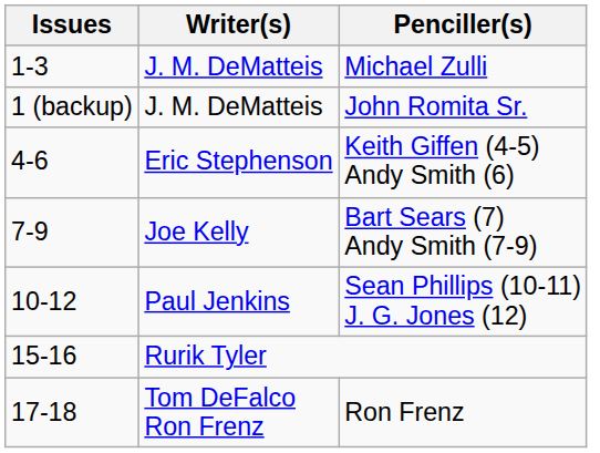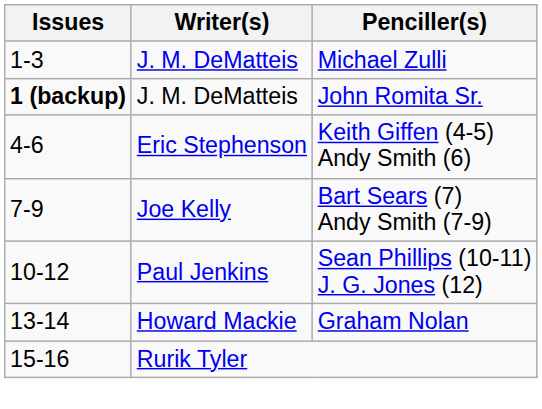 <table class="wikitable">
 <tr>
 <th>Issues</th>
 <th>Writer(s)</th>
 <th>Penciller(s)</th>
 </tr>
 <tr>
 <td>1-3</td>
 <td><a href='#'>J. M. DeMatteis</a></td>
 <td><a href='#'>Michael Zulli</a></td>
 </tr>
 <tr>
-<td>1 (backup)</td>
+<td><strong>1 (backup)</strong></td>
 <td>J. M. DeMatteis</td>
 <td><a href='#'>John Romita Sr.</a></td>
 </tr>
 <tr>
 <td>4-6</td>
 <td><a href='#'>Eric Stephenson</a></td>
 <td><a href='#'>Keith Giffen</a> (4-5)<br>Andy Smith (6)</td>
 </tr>
 <tr>
 <td>7-9</td>
 <td><a href='#'>Joe Kelly</a></td>
 <td><a href='#'>Bart Sears</a> (7)<br>Andy Smith (7-9)</td>
 </tr>
 <tr>
 <td>10-12</td>
 <td><a href='#'>Paul Jenkins</a></td>
 <td><a href='#'>Sean Phillips</a> (10-11)<br><a href='#'>J. G. Jones</a> (12)</td>
 </tr>
 <tr>
+<td>13-14</td>
+<td><a href='#'>Howard Mackie</a></td>
+<td><a href='#'>Graham Nolan</a></td>
+</tr>
+<tr>
 <td>15-16</td>
 <td colspan="2"><a href='#'>Rurik Tyler</a></td>
 </tr>
-<tr>
-<td>17-18</td>
-<td><a href='#'>Tom DeFalco</a><br><a href='#'>Ron Frenz</a></td>
-<td>Ron Frenz</td>
-</tr>
 </table>
